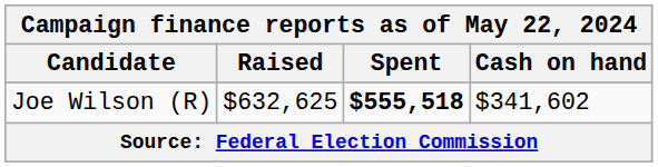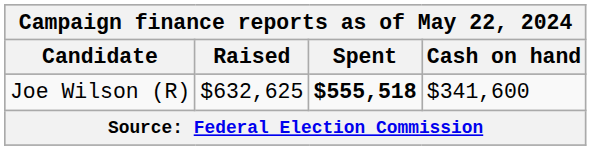 <table class="wikitable sortable">
 <tr>
 <th colspan=4>Campaign finance reports as of May 22, 2024</th>
 </tr>
 <tr style="text-align:center;">
 <th>Candidate</th>
 <th>Raised</th>
 <th>Spent</th>
 <th>Cash on hand</th>
 </tr>
 <tr>
 <td>Joe Wilson (R)</td>
 <td>$632,625</td>
 <td><strong>$555,518</strong></td>
-<td>$341,602</td>
+<td>$341,600</td>
 </tr>
 <tr>
 <th colspan="4"><small>Source: <a href='#'>Federal Election Commission</a></small></th>
 </tr>
 </table>
